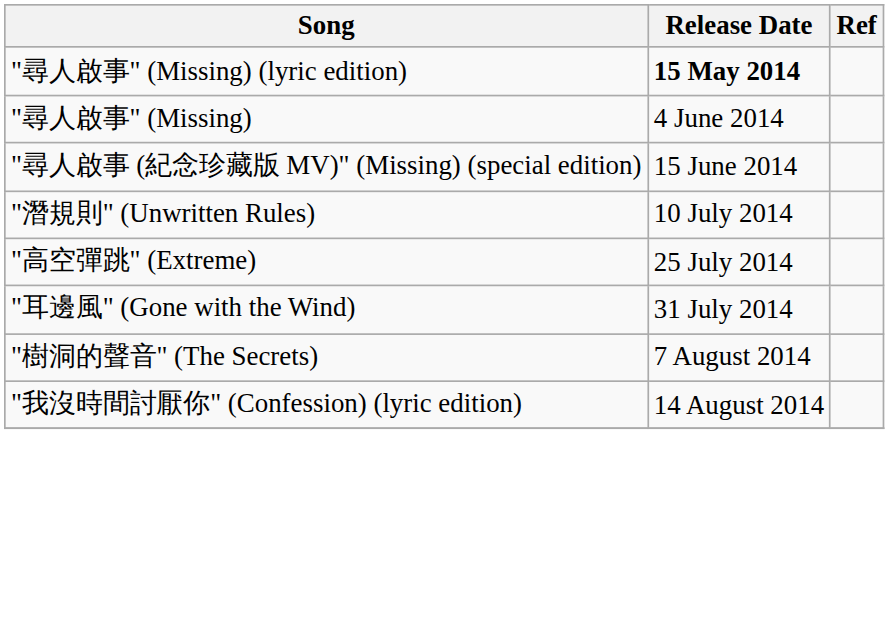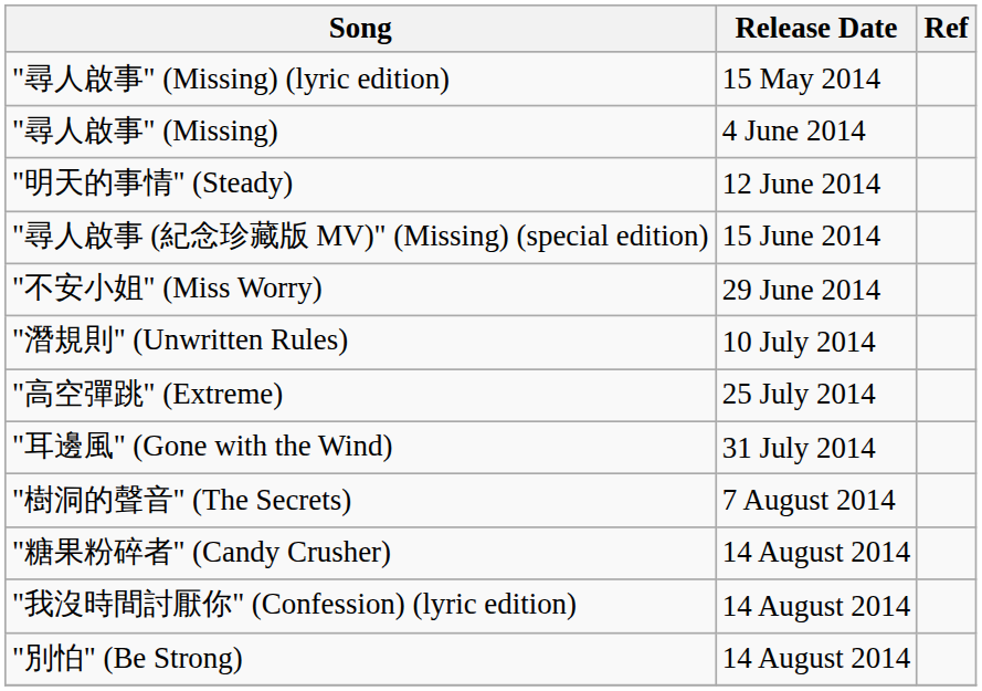 <table class="wikitable">
 <tr>
 <th>Song</th>
 <th>Release Date</th>
 <th>Ref</th>
 </tr>
 <tr>
 <td>"尋人啟事" (Missing) (lyric edition)</td>
-<td><strong>15 May 2014</strong></td>
+<td>15 May 2014</td>
 <td></td>
 </tr>
 <tr>
 <td>"尋人啟事" (Missing)</td>
 <td>4 June 2014</td>
 <td></td>
 </tr>
 <tr>
+<td>"明天的事情" (Steady)</td>
+<td>12 June 2014</td>
+<td></td>
+</tr>
+<tr>
 <td>"尋人啟事 (紀念珍藏版 MV)" (Missing) (special edition)</td>
 <td>15 June 2014</td>
+<td></td>
+</tr>
+<tr>
+<td>"不安小姐" (Miss Worry)</td>
+<td>29 June 2014</td>
 <td></td>
 </tr>
 <tr>
 <td>"潛規則" (Unwritten Rules)</td>
 <td>10 July 2014</td>
 <td></td>
 </tr>
 <tr>
 <td>"高空彈跳" (Extreme)</td>
 <td>25 July 2014</td>
 <td></td>
 </tr>
 <tr>
 <td>"耳邊風" (Gone with the Wind)</td>
 <td>31 July 2014</td>
 <td></td>
 </tr>
 <tr>
 <td>"樹洞的聲音" (The Secrets)</td>
 <td>7 August 2014</td>
 <td></td>
 </tr>
 <tr>
+<td>"糖果粉碎者" (Candy Crusher)</td>
+<td>14 August 2014</td>
+<td></td>
+</tr>
+<tr>
 <td>"我沒時間討厭你" (Confession) (lyric edition)</td>
+<td>14 August 2014</td>
+<td></td>
+</tr>
+<tr>
+<td>"別怕" (Be Strong)</td>
 <td>14 August 2014</td>
 <td></td>
 </tr>
 <tr>
 </tr>
 </table>
